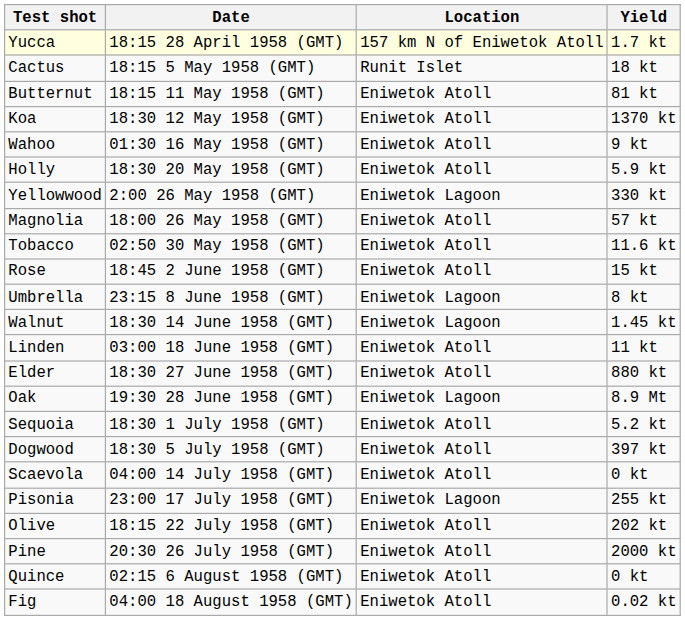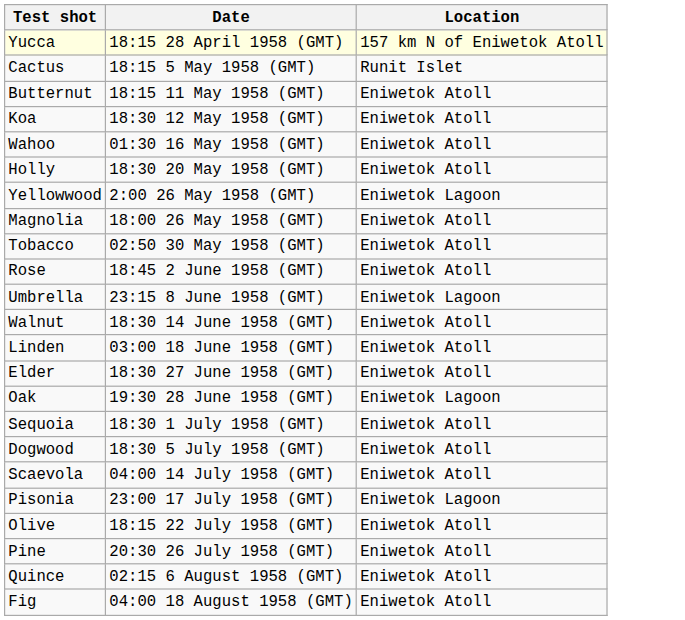 <table class="wikitable">
 <tr>
 <th>Test shot</th>
 <th>Date</th>
 <th>Location</th>
-<th>Yield</th>
 </tr>
 <tr style="background-color:LightYellow;">
 <td>Yucca</td>
 <td>18:15 28 April 1958 (GMT)</td>
 <td>157 km N of Eniwetok Atoll</td>
-<td>1.7 kt</td>
 </tr>
 <tr>
 <td>Cactus</td>
 <td>18:15 5 May 1958 (GMT)</td>
 <td>Runit Islet</td>
-<td>18 kt</td>
 </tr>
 <tr>
 <td>Butternut</td>
 <td>18:15 11 May 1958 (GMT)</td>
 <td>Eniwetok Atoll</td>
-<td>81 kt</td>
 </tr>
 <tr>
 <td>Koa</td>
 <td>18:30 12 May 1958 (GMT)</td>
 <td>Eniwetok Atoll</td>
-<td>1370 kt</td>
 </tr>
 <tr>
 <td>Wahoo</td>
 <td>01:30 16 May 1958 (GMT)</td>
 <td>Eniwetok Atoll</td>
-<td>9 kt</td>
 </tr>
 <tr>
 <td>Holly</td>
 <td>18:30 20 May 1958 (GMT)</td>
 <td>Eniwetok Atoll</td>
-<td>5.9 kt</td>
 </tr>
 <tr>
 <td>Yellowwood</td>
 <td>2:00 26 May 1958 (GMT)</td>
 <td>Eniwetok Lagoon</td>
-<td>330 kt</td>
 </tr>
 <tr>
 <td>Magnolia</td>
 <td>18:00 26 May 1958 (GMT)</td>
 <td>Eniwetok Atoll</td>
-<td>57 kt</td>
 </tr>
 <tr>
 <td>Tobacco</td>
 <td>02:50 30 May 1958 (GMT)</td>
 <td>Eniwetok Atoll</td>
-<td>11.6 kt</td>
 </tr>
 <tr>
 <td>Rose</td>
 <td>18:45 2 June 1958 (GMT)</td>
 <td>Eniwetok Atoll</td>
-<td>15 kt</td>
 </tr>
 <tr>
 <td>Umbrella</td>
 <td>23:15 8 June 1958 (GMT)</td>
 <td>Eniwetok Lagoon</td>
-<td>8 kt</td>
 </tr>
 <tr>
 <td>Walnut</td>
 <td>18:30 14 June 1958 (GMT)</td>
-<td>Eniwetok Lagoon</td>
-<td>1.45 kt</td>
+<td>Eniwetok Atoll</td>
 </tr>
 <tr>
 <td>Linden</td>
 <td>03:00 18 June 1958 (GMT)</td>
 <td>Eniwetok Atoll</td>
-<td>11 kt</td>
 </tr>
 <tr>
 <td>Elder</td>
 <td>18:30 27 June 1958 (GMT)</td>
 <td>Eniwetok Atoll</td>
-<td>880 kt</td>
 </tr>
 <tr>
 <td>Oak</td>
 <td>19:30 28 June 1958 (GMT)</td>
 <td>Eniwetok Lagoon</td>
-<td>8.9 Mt</td>
 </tr>
 <tr>
 <td>Sequoia</td>
 <td>18:30 1 July 1958 (GMT)</td>
 <td>Eniwetok Atoll</td>
-<td>5.2 kt</td>
 </tr>
 <tr>
 <td>Dogwood</td>
 <td>18:30 5 July 1958 (GMT)</td>
 <td>Eniwetok Atoll</td>
-<td>397 kt</td>
 </tr>
 <tr>
 <td>Scaevola</td>
 <td>04:00 14 July 1958 (GMT)</td>
 <td>Eniwetok Atoll</td>
-<td>0 kt</td>
 </tr>
 <tr>
 <td>Pisonia</td>
 <td>23:00 17 July 1958 (GMT)</td>
 <td>Eniwetok Lagoon</td>
-<td>255 kt</td>
 </tr>
 <tr>
 <td>Olive</td>
 <td>18:15 22 July 1958 (GMT)</td>
 <td>Eniwetok Atoll</td>
-<td>202 kt</td>
 </tr>
 <tr>
 <td>Pine</td>
 <td>20:30 26 July 1958 (GMT)</td>
 <td>Eniwetok Atoll</td>
-<td>2000 kt</td>
 </tr>
 <tr>
 <td>Quince</td>
 <td>02:15 6 August 1958 (GMT)</td>
 <td>Eniwetok Atoll</td>
-<td>0 kt</td>
 </tr>
 <tr>
 <td>Fig</td>
 <td>04:00 18 August 1958 (GMT)</td>
 <td>Eniwetok Atoll</td>
-<td>0.02 kt</td>
 </tr>
 </table>
